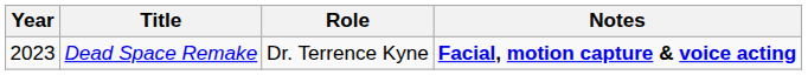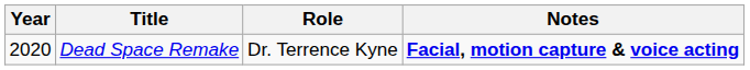 <table class="wikitable sortable">
 <tr>
 <th>Year</th>
 <th>Title</th>
 <th>Role</th>
 <th class="unsortable">Notes</th>
 </tr>
 <tr>
-<td>2023</td>
+<td>2020</td>
 <td><em><a href='#'>Dead Space Remake</a></em></td>
 <td>Dr. Terrence Kyne</td>
 <td><strong><a href='#'>Facial</a>, <a href='#'>motion capture</a> & <a href='#'>voice acting</a></strong></td>
 </tr>
 </table>
